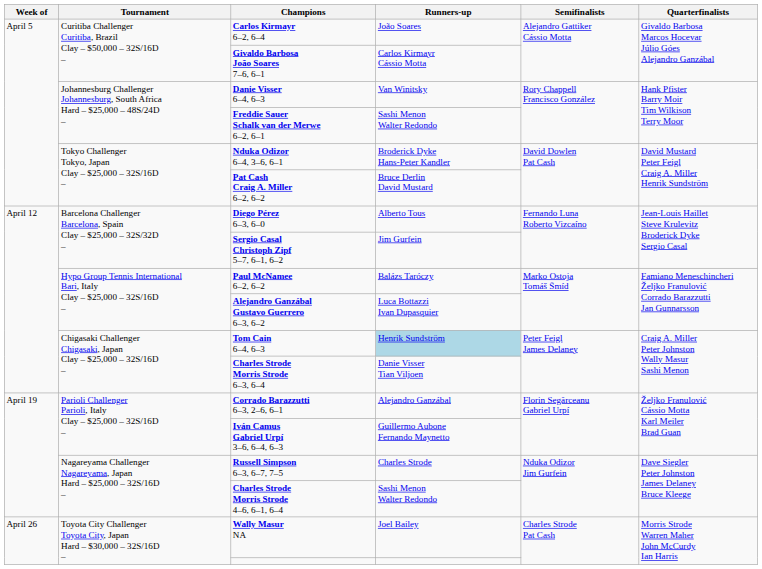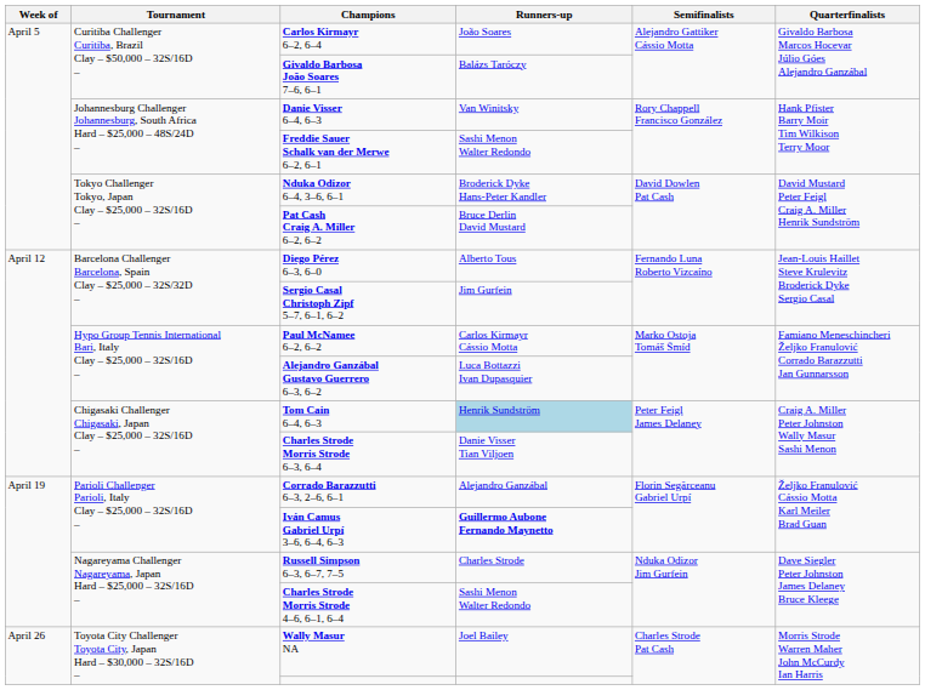 <table class="wikitable" style="font-size:85%;">
 <tr>
 <th width="75">Week of</th>
 <th width="250">Tournament</th>
 <th width="210">Champions</th>
 <th width="210">Runners-up</th>
 <th width="170">Semifinalists</th>
 <th width="170">Quarterfinalists</th>
 </tr>
 <tr valign="top">
 <td rowspan="6">April 5</td>
 <td rowspan="2">Curitiba Challenger<br> <a href='#'>Curitiba</a>, Brazil<br>Clay – $50,000 – 32S/16D<br>  – </td>
 <td> <strong><a href='#'>Carlos Kirmayr</a></strong> <br>6–2, 6–4</td>
 <td> <a href='#'>João Soares</a></td>
 <td rowspan="2"> <a href='#'>Alejandro Gattiker</a> <br>  <a href='#'>Cássio Motta</a></td>
 <td rowspan="2"> <a href='#'>Givaldo Barbosa</a> <br> <a href='#'>Marcos Hocevar</a> <br> <a href='#'>Júlio Góes</a> <br>  <a href='#'>Alejandro Ganzábal</a></td>
 </tr>
 <tr valign="top">
 <td> <strong><a href='#'>Givaldo Barbosa</a></strong> <br> <strong><a href='#'>João Soares</a></strong><br>7–6, 6–1</td>
-<td> <a href='#'>Carlos Kirmayr</a> <br>  <a href='#'>Cássio Motta</a></td>
+<td> <a href='#'>Balázs Taróczy</a></td>
 </tr>
 <tr valign="top">
 <td rowspan="2">Johannesburg Challenger<br> <a href='#'>Johannesburg</a>, South Africa<br>Hard – $25,000 – 48S/24D<br>  – </td>
 <td> <strong><a href='#'>Danie Visser</a></strong> <br>6–4, 6–3</td>
 <td> <a href='#'>Van Winitsky</a></td>
 <td rowspan="2"> <a href='#'>Rory Chappell</a> <br>  <a href='#'>Francisco González</a></td>
 <td rowspan="2"> <a href='#'>Hank Pfister</a> <br> <a href='#'>Barry Moir</a> <br> <a href='#'>Tim Wilkison</a> <br>  <a href='#'>Terry Moor</a></td>
 </tr>
 <tr valign="top">
 <td> <strong><a href='#'>Freddie Sauer</a></strong> <br> <strong><a href='#'>Schalk van der Merwe</a></strong><br>6–2, 6–1</td>
 <td> <a href='#'>Sashi Menon</a> <br>  <a href='#'>Walter Redondo</a></td>
 </tr>
 <tr valign="top">
 <td rowspan="2">Tokyo Challenger<br> Tokyo, Japan<br>Clay – $25,000 – 32S/16D<br>  – </td>
 <td> <strong><a href='#'>Nduka Odizor</a></strong> <br>6–4, 3–6, 6–1</td>
 <td> <a href='#'>Broderick Dyke</a> <br>  <a href='#'>Hans-Peter Kandler</a></td>
 <td rowspan="2"> <a href='#'>David Dowlen</a> <br>  <a href='#'>Pat Cash</a></td>
 <td rowspan="2"> <a href='#'>David Mustard</a> <br> <a href='#'>Peter Feigl</a> <br> <a href='#'>Craig A. Miller</a> <br>  <a href='#'>Henrik Sundström</a></td>
 </tr>
 <tr valign="top">
 <td> <strong><a href='#'>Pat Cash</a></strong> <br> <strong><a href='#'>Craig A. Miller</a></strong><br>6–2, 6–2</td>
 <td> <a href='#'>Bruce Derlin</a> <br>  <a href='#'>David Mustard</a></td>
 </tr>
 <tr valign="top">
 <td rowspan="6">April 12</td>
 <td rowspan="2">Barcelona Challenger<br> <a href='#'>Barcelona</a>, Spain<br>Clay – $25,000 – 32S/32D<br>  – </td>
 <td> <strong><a href='#'>Diego Pérez</a></strong> <br>6–3, 6–0</td>
 <td> <a href='#'>Alberto Tous</a></td>
 <td rowspan="2"> <a href='#'>Fernando Luna</a> <br>  <a href='#'>Roberto Vizcaíno</a></td>
 <td rowspan="2"> <a href='#'>Jean-Louis Haillet</a> <br> <a href='#'>Steve Krulevitz</a> <br> <a href='#'>Broderick Dyke</a> <br>  <a href='#'>Sergio Casal</a></td>
 </tr>
 <tr valign="top">
 <td> <strong><a href='#'>Sergio Casal</a></strong> <br> <strong><a href='#'>Christoph Zipf</a></strong><br>5–7, 6–1, 6–2</td>
 <td> <a href='#'>Jim Gurfein</a></td>
 </tr>
 <tr valign="top">
 <td rowspan="2"><a href='#'>Hypo Group Tennis International</a><br> <a href='#'>Bari</a>, Italy<br>Clay – $25,000 – 32S/16D<br>  – </td>
 <td> <strong><a href='#'>Paul McNamee</a></strong> <br>6–2, 6–2</td>
-<td> <a href='#'>Balázs Taróczy</a></td>
+<td> <a href='#'>Carlos Kirmayr</a> <br>  <a href='#'>Cássio Motta</a></td>
 <td rowspan="2"> <a href='#'>Marko Ostoja</a> <br>  <a href='#'>Tomáš Šmíd</a></td>
 <td rowspan="2"> <a href='#'>Famiano Meneschincheri</a> <br> <a href='#'>Željko Franulović</a> <br> <a href='#'>Corrado Barazzutti</a> <br>  <a href='#'>Jan Gunnarsson</a></td>
 </tr>
 <tr valign="top">
 <td> <strong><a href='#'>Alejandro Ganzábal</a></strong> <br> <strong><a href='#'>Gustavo Guerrero</a></strong><br>6–3, 6–2</td>
 <td> <a href='#'>Luca Bottazzi</a> <br>  <a href='#'>Ivan Dupasquier</a></td>
 </tr>
 <tr valign="top">
 <td rowspan="2">Chigasaki Challenger<br> <a href='#'>Chigasaki</a>, Japan<br>Clay – $25,000 – 32S/16D<br>  – </td>
 <td> <strong><a href='#'>Tom Cain</a></strong> <br>6–4, 6–3</td>
 <td style="background: lightblue;"> <a href='#'>Henrik Sundström</a></td>
 <td rowspan="2"> <a href='#'>Peter Feigl</a> <br>  <a href='#'>James Delaney</a></td>
 <td rowspan="2"> <a href='#'>Craig A. Miller</a> <br> <a href='#'>Peter Johnston</a> <br> <a href='#'>Wally Masur</a> <br>  <a href='#'>Sashi Menon</a></td>
 </tr>
 <tr valign="top">
 <td> <strong><a href='#'>Charles Strode</a></strong> <br> <strong><a href='#'>Morris Strode</a></strong><br>6–3, 6–4</td>
 <td> <a href='#'>Danie Visser</a> <br>  <a href='#'>Tian Viljoen</a></td>
 </tr>
 <tr valign="top">
 <td rowspan="4">April 19</td>
 <td rowspan="2"><a href='#'>Parioli Challenger</a><br> <a href='#'>Parioli</a>, Italy<br>Clay – $25,000 – 32S/16D<br>  – </td>
 <td> <strong><a href='#'>Corrado Barazzutti</a></strong> <br>6–3, 2–6, 6–1</td>
 <td> <a href='#'>Alejandro Ganzábal</a></td>
 <td rowspan="2"> <a href='#'>Florin Segărceanu</a> <br>  <a href='#'>Gabriel Urpí</a></td>
 <td rowspan="2"> <a href='#'>Željko Franulović</a> <br> <a href='#'>Cássio Motta</a> <br> <a href='#'>Karl Meiler</a> <br>  <a href='#'>Brad Guan</a></td>
 </tr>
 <tr valign="top">
 <td> <strong><a href='#'>Iván Camus</a></strong> <br> <strong><a href='#'>Gabriel Urpí</a></strong><br>3–6, 6–4, 6–3</td>
-<td> <a href='#'>Guillermo Aubone</a> <br>  <a href='#'>Fernando Maynetto</a></td>
+<td><strong> <a href='#'>Guillermo Aubone</a> <br>  <a href='#'>Fernando Maynetto</a></strong></td>
 </tr>
 <tr valign="top">
 <td rowspan="2">Nagareyama Challenger<br> <a href='#'>Nagareyama</a>, Japan<br>Hard – $25,000 – 32S/16D<br>  – </td>
 <td> <strong><a href='#'>Russell Simpson</a></strong> <br>6–3, 6–7, 7–5</td>
 <td> <a href='#'>Charles Strode</a></td>
 <td rowspan="2"> <a href='#'>Nduka Odizor</a> <br>  <a href='#'>Jim Gurfein</a></td>
 <td rowspan="2"> <a href='#'>Dave Siegler</a> <br> <a href='#'>Peter Johnston</a> <br> <a href='#'>James Delaney</a> <br>  <a href='#'>Bruce Kleege</a></td>
 </tr>
 <tr valign="top">
 <td> <strong><a href='#'>Charles Strode</a></strong> <br> <strong><a href='#'>Morris Strode</a></strong><br>4–6, 6–1, 6–4</td>
 <td> <a href='#'>Sashi Menon</a> <br>  <a href='#'>Walter Redondo</a></td>
 </tr>
 <tr valign="top">
 <td rowspan="2">April 26</td>
 <td rowspan="2">Toyota City Challenger<br> <a href='#'>Toyota City</a>, Japan<br>Hard – $30,000 – 32S/16D<br>  – </td>
 <td> <strong><a href='#'>Wally Masur</a></strong> <br>NA</td>
 <td> <a href='#'>Joel Bailey</a></td>
 <td rowspan="2"> <a href='#'>Charles Strode</a> <br>  <a href='#'>Pat Cash</a></td>
 <td rowspan="2"> <a href='#'>Morris Strode</a> <br> <a href='#'>Warren Maher</a> <br> <a href='#'>John McCurdy</a> <br>  <a href='#'>Ian Harris</a></td>
 </tr>
 <tr valign="top">
 <td></td>
 <td></td>
 </tr>
 </table>
